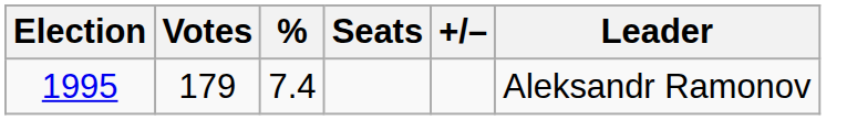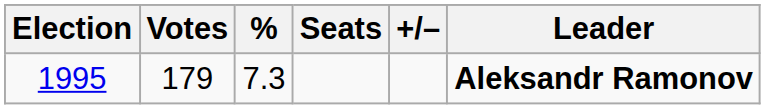 <table class=wikitable style=text-align:center>
 <tr>
 <th>Election</th>
 <th>Votes</th>
 <th>%</th>
 <th>Seats</th>
 <th>+/–</th>
 <th>Leader</th>
 </tr>
 <tr>
 <td><a href='#'>1995</a></td>
 <td>179</td>
-<td>7.4</td>
+<td>7.3</td>
 <td></td>
 <td></td>
-<td>Aleksandr Ramonov</td>
+<td><strong>Aleksandr Ramonov</strong></td>
 </tr>
 </table>
